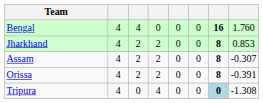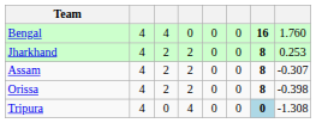 <table class="wikitable" style="text-align:center">
 <tr>
 <th style="width:160px">Team</th>
 <th style="width:25px"></th>
 <th style="width:25px"></th>
 <th style="width:25px"></th>
 <th style="width:25px"></th>
 <th style="width:25px"></th>
 <th style="width:25px"></th>
 <th style="width:25px"></th>
 </tr>
 <tr style="background:#cfc;">
 <td style="text-align:left"><a href='#'>Bengal</a></td>
 <td>4</td>
 <td>4</td>
 <td>0</td>
 <td>0</td>
 <td>0</td>
 <td><strong>16</strong></td>
 <td>1.760</td>
 </tr>
 <tr style="background:#cfc;">
 <td style="text-align:left"><a href='#'>Jharkhand</a></td>
 <td>4</td>
 <td>2</td>
 <td>2</td>
 <td>0</td>
 <td>0</td>
 <td><strong>8</strong></td>
-<td>0.853</td>
+<td>0.253</td>
 </tr>
 <tr>
 <td style="text-align:left"><a href='#'>Assam</a></td>
 <td>4</td>
 <td>2</td>
 <td>2</td>
 <td>0</td>
 <td>0</td>
 <td><strong>8</strong></td>
 <td>-0.307</td>
 </tr>
 <tr>
 <td style="text-align:left"><a href='#'>Orissa</a></td>
 <td>4</td>
 <td>2</td>
 <td>2</td>
 <td>0</td>
 <td>0</td>
 <td><strong>8</strong></td>
-<td>-0.391</td>
+<td>-0.398</td>
 </tr>
 <tr>
 <td style="text-align:left"><a href='#'>Tripura</a></td>
 <td>4</td>
 <td>0</td>
 <td>4</td>
 <td>0</td>
 <td>0</td>
 <td style="background: lightblue;"><strong>0</strong></td>
 <td>-1.308</td>
 </tr>
 </table>
